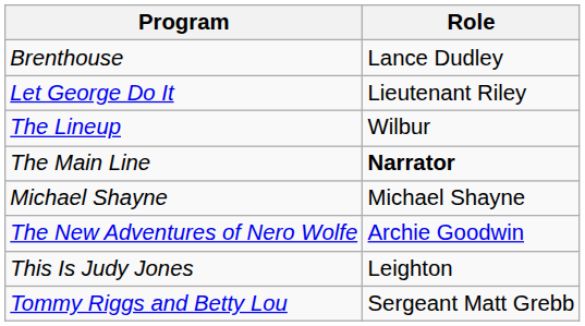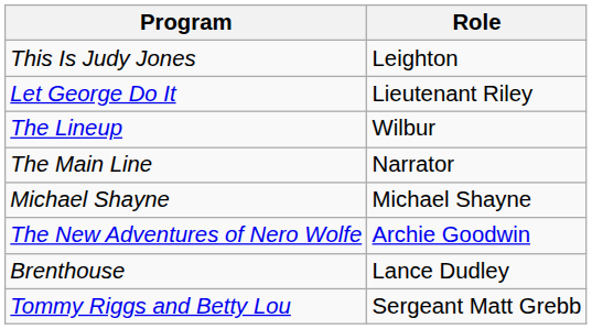 <table class="wikitable">
 <tr>
 <th>Program</th>
 <th>Role</th>
 </tr>
 <tr>
-<td><em>Brenthouse</em></td>
-<td>Lance Dudley </td>
+<td><em>This Is Judy Jones</em></td>
+<td>Leighton</td>
 </tr>
 <tr>
 <td><em><a href='#'>Let George Do It</a></em></td>
 <td>Lieutenant Riley</td>
 </tr>
 <tr>
 <td><em><a href='#'>The Lineup</a></em></td>
 <td>Wilbur</td>
 </tr>
 <tr>
 <td><em>The Main Line</em></td>
-<td><strong>Narrator</strong></td>
+<td>Narrator</td>
 </tr>
 <tr>
 <td><em>Michael Shayne</em></td>
 <td>Michael Shayne</td>
 </tr>
 <tr>
 <td><em><a href='#'>The New Adventures of Nero Wolfe</a></em></td>
 <td><a href='#'>Archie Goodwin</a></td>
 </tr>
 <tr>
-<td><em>This Is Judy Jones</em></td>
-<td>Leighton</td>
+<td><em>Brenthouse</em></td>
+<td>Lance Dudley </td>
 </tr>
 <tr>
 <td><em><a href='#'>Tommy Riggs and Betty Lou</a></em></td>
 <td>Sergeant Matt Grebb</td>
 </tr>
 </table>
